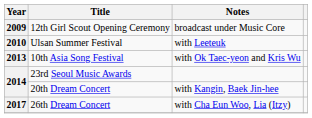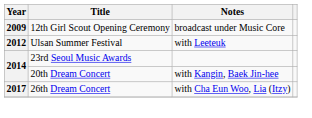 <table class="wikitable sortable plainrowheaders">
 <tr>
 <th scope="col">Year</th>
 <th scope="col">Title</th>
 <th scope="col">Notes</th>
 <th scope="col" class="unsortable"></th>
 </tr>
 <tr>
 <th scope="row">2009</th>
 <td>12th Girl Scout Opening Ceremony</td>
 <td>broadcast under Music Core</td>
 <td></td>
 </tr>
 <tr>
-<th scope="row">2010</th>
+<th scope="row">2012</th>
 <td>Ulsan Summer Festival</td>
 <td>with <a href='#'>Leeteuk</a></td>
-<td></td>
-</tr>
-<tr>
-<th scope="row">2013</th>
-<td>10th <a href='#'>Asia Song Festival</a></td>
-<td>with <a href='#'>Ok Taec-yeon</a> and <a href='#'>Kris Wu</a></td>
 <td></td>
 </tr>
 <tr>
 <th scope="row"rowspan="2">2014</th>
 <td>23rd <a href='#'>Seoul Music Awards</a></td>
 <td></td>
 <td></td>
 </tr>
 <tr>
 <td>20th <a href='#'>Dream Concert</a></td>
 <td>with <a href='#'>Kangin</a>, <a href='#'>Baek Jin-hee</a></td>
 <td></td>
 </tr>
 <tr>
 <th scope="row">2017</th>
 <td>26th <a href='#'>Dream Concert</a></td>
 <td>with <a href='#'>Cha Eun Woo</a>, <a href='#'>Lia</a> (<a href='#'>Itzy</a>)</td>
 <td></td>
 </tr>
 <tr>
 </tr>
 </table>
